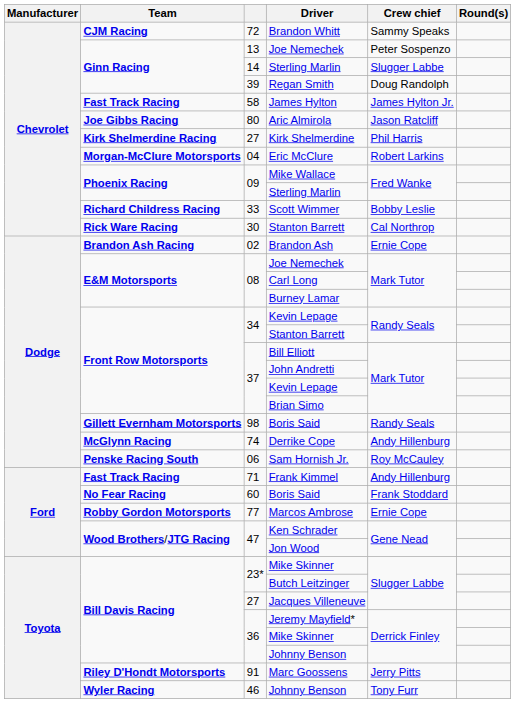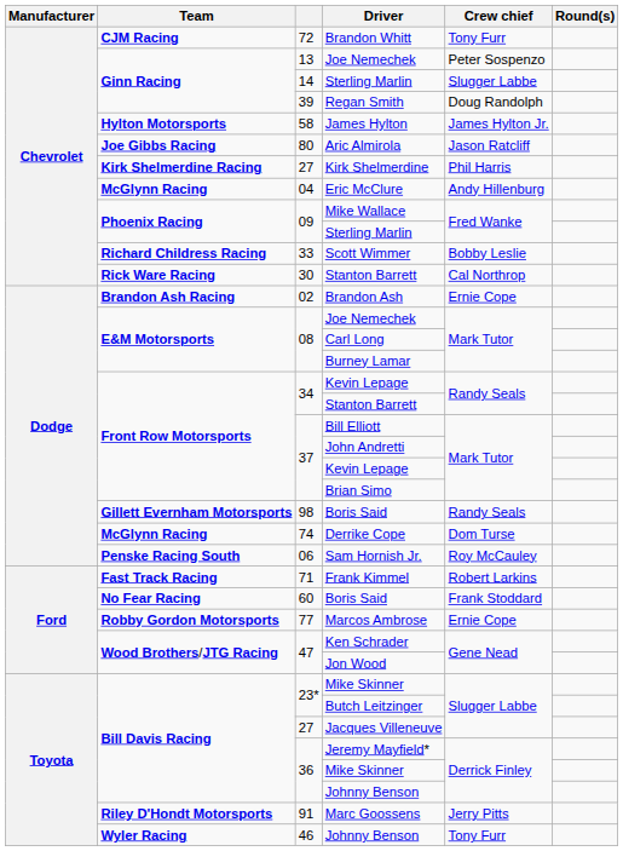 <table class="wikitable" style="font-size: 95%;">
 <tr>
 <th>Manufacturer</th>
 <th>Team</th>
 <th></th>
 <th>Driver</th>
 <th>Crew chief</th>
 <th>Round(s)</th>
 </tr>
 <tr>
 <th rowspan=12><a href='#'>Chevrolet</a></th>
 <td><strong><a href='#'>CJM Racing</a></strong></td>
 <td>72</td>
 <td><a href='#'>Brandon Whitt</a></td>
-<td>Sammy Speaks</td>
+<td><a href='#'>Tony Furr</a></td>
 <td></td>
 </tr>
 <tr>
 <td rowspan=3><strong><a href='#'>Ginn Racing</a></strong></td>
 <td>13</td>
 <td><a href='#'>Joe Nemechek</a></td>
 <td>Peter Sospenzo</td>
 <td></td>
 </tr>
 <tr>
 <td>14</td>
 <td><a href='#'>Sterling Marlin</a></td>
 <td><a href='#'>Slugger Labbe</a></td>
 <td></td>
 </tr>
 <tr>
 <td>39</td>
 <td><a href='#'>Regan Smith</a></td>
 <td>Doug Randolph</td>
 <td></td>
 </tr>
 <tr>
-<td><strong><a href='#'>Fast Track Racing</a></strong></td>
+<td><strong><a href='#'>Hylton Motorsports</a></strong></td>
 <td>58</td>
 <td><a href='#'>James Hylton</a></td>
 <td><a href='#'>James Hylton Jr.</a></td>
 <td></td>
 </tr>
 <tr>
 <td><strong><a href='#'>Joe Gibbs Racing</a></strong></td>
 <td>80</td>
 <td><a href='#'>Aric Almirola</a></td>
 <td><a href='#'>Jason Ratcliff</a></td>
 <td></td>
 </tr>
 <tr>
 <td><strong><a href='#'>Kirk Shelmerdine Racing</a></strong></td>
 <td>27</td>
 <td><a href='#'>Kirk Shelmerdine</a></td>
 <td><a href='#'>Phil Harris</a></td>
 <td></td>
 </tr>
 <tr>
-<td><strong><a href='#'>Morgan-McClure Motorsports</a></strong></td>
+<td><strong><a href='#'>McGlynn Racing</a></strong></td>
 <td>04</td>
 <td><a href='#'>Eric McClure</a></td>
-<td><a href='#'>Robert Larkins</a></td>
+<td><a href='#'>Andy Hillenburg</a></td>
 <td></td>
 </tr>
 <tr>
 <td rowspan=2><strong><a href='#'>Phoenix Racing</a></strong></td>
 <td rowspan="2">09</td>
 <td><a href='#'>Mike Wallace</a></td>
 <td rowspan=2><a href='#'>Fred Wanke</a></td>
 <td></td>
 </tr>
 <tr>
 <td><a href='#'>Sterling Marlin</a></td>
 <td></td>
 </tr>
 <tr>
 <td><strong><a href='#'>Richard Childress Racing</a></strong></td>
 <td>33</td>
 <td><a href='#'>Scott Wimmer</a></td>
 <td><a href='#'>Bobby Leslie</a></td>
 <td></td>
 </tr>
 <tr>
 <td><strong><a href='#'>Rick Ware Racing</a></strong></td>
 <td>30</td>
 <td><a href='#'>Stanton Barrett</a></td>
 <td><a href='#'>Cal Northrop</a></td>
 <td></td>
 </tr>
 <tr>
 <th rowspan=13><a href='#'>Dodge</a></th>
 <td><strong><a href='#'>Brandon Ash Racing</a></strong></td>
 <td>02</td>
 <td><a href='#'>Brandon Ash</a></td>
 <td><a href='#'>Ernie Cope</a></td>
 <td></td>
 </tr>
 <tr>
 <td rowspan=3><strong><a href='#'>E&M Motorsports</a></strong></td>
 <td rowspan="3">08</td>
 <td><a href='#'>Joe Nemechek</a></td>
 <td rowspan=3><a href='#'>Mark Tutor</a></td>
 <td></td>
 </tr>
 <tr>
 <td><a href='#'>Carl Long</a></td>
 <td></td>
 </tr>
 <tr>
 <td><a href='#'>Burney Lamar</a></td>
 <td></td>
 </tr>
 <tr>
 <td rowspan=6><strong><a href='#'>Front Row Motorsports</a></strong></td>
 <td rowspan=2>34</td>
 <td><a href='#'>Kevin Lepage</a></td>
 <td rowspan=2><a href='#'>Randy Seals</a></td>
 <td></td>
 </tr>
 <tr>
 <td><a href='#'>Stanton Barrett</a></td>
 <td></td>
 </tr>
 <tr>
 <td rowspan="4">37</td>
 <td><a href='#'>Bill Elliott</a></td>
 <td rowspan=4><a href='#'>Mark Tutor</a></td>
 <td></td>
 </tr>
 <tr>
 <td><a href='#'>John Andretti</a></td>
 <td></td>
 </tr>
 <tr>
 <td><a href='#'>Kevin Lepage</a></td>
 <td></td>
 </tr>
 <tr>
 <td><a href='#'>Brian Simo</a></td>
 <td></td>
 </tr>
 <tr>
 <td><strong><a href='#'>Gillett Evernham Motorsports</a></strong></td>
 <td>98</td>
 <td><a href='#'>Boris Said</a></td>
 <td><a href='#'>Randy Seals</a></td>
 <td></td>
 </tr>
 <tr>
 <td><strong><a href='#'>McGlynn Racing</a></strong></td>
 <td>74</td>
 <td><a href='#'>Derrike Cope</a></td>
-<td><a href='#'>Andy Hillenburg</a></td>
+<td><a href='#'>Dom Turse</a></td>
 <td></td>
 </tr>
 <tr>
 <td><strong><a href='#'>Penske Racing South</a></strong></td>
 <td>06</td>
 <td><a href='#'>Sam Hornish Jr.</a></td>
 <td><a href='#'>Roy McCauley</a></td>
 <td></td>
 </tr>
 <tr>
 <th rowspan=5><a href='#'>Ford</a></th>
 <td><strong><a href='#'>Fast Track Racing</a></strong></td>
 <td>71</td>
 <td><a href='#'>Frank Kimmel</a></td>
-<td><a href='#'>Andy Hillenburg</a></td>
+<td><a href='#'>Robert Larkins</a></td>
 <td></td>
 </tr>
 <tr>
 <td><strong><a href='#'>No Fear Racing</a></strong></td>
 <td>60</td>
 <td><a href='#'>Boris Said</a></td>
 <td><a href='#'>Frank Stoddard</a></td>
 <td></td>
 </tr>
 <tr>
 <td><strong><a href='#'>Robby Gordon Motorsports</a></strong></td>
 <td>77</td>
 <td><a href='#'>Marcos Ambrose</a></td>
 <td><a href='#'>Ernie Cope</a></td>
 <td></td>
 </tr>
 <tr>
 <td rowspan=2><strong><a href='#'>Wood Brothers</a></strong>/<strong><a href='#'>JTG Racing</a></strong></td>
 <td rowspan=2>47</td>
 <td><a href='#'>Ken Schrader</a></td>
 <td rowspan=2><a href='#'>Gene Nead</a></td>
 <td></td>
 </tr>
 <tr>
 <td><a href='#'>Jon Wood</a></td>
 <td></td>
 </tr>
 <tr>
 <th rowspan=8><a href='#'>Toyota</a></th>
 <td rowspan=6><strong><a href='#'>Bill Davis Racing</a></strong></td>
 <td rowspan="2">23*</td>
 <td><a href='#'>Mike Skinner</a></td>
 <td rowspan=3><a href='#'>Slugger Labbe</a></td>
 <td></td>
 </tr>
 <tr>
 <td><a href='#'>Butch Leitzinger</a></td>
 <td></td>
 </tr>
 <tr>
 <td>27</td>
 <td><a href='#'>Jacques Villeneuve</a></td>
 <td></td>
 </tr>
 <tr>
 <td rowspan="3">36</td>
 <td><a href='#'>Jeremy Mayfield</a>*</td>
 <td rowspan=3><a href='#'>Derrick Finley</a></td>
 <td></td>
 </tr>
 <tr>
 <td><a href='#'>Mike Skinner</a></td>
 <td></td>
 </tr>
 <tr>
 <td><a href='#'>Johnny Benson</a></td>
 <td></td>
 </tr>
 <tr>
 <td><strong><a href='#'>Riley D'Hondt Motorsports</a></strong></td>
 <td>91</td>
 <td><a href='#'>Marc Goossens</a></td>
 <td><a href='#'>Jerry Pitts</a></td>
 <td></td>
 </tr>
 <tr>
 <td><strong><a href='#'>Wyler Racing</a></strong></td>
 <td>46</td>
 <td><a href='#'>Johnny Benson</a></td>
 <td><a href='#'>Tony Furr</a></td>
 <td></td>
 </tr>
 </table>
